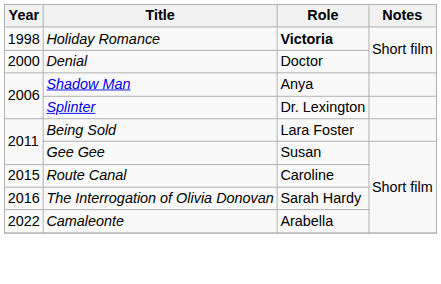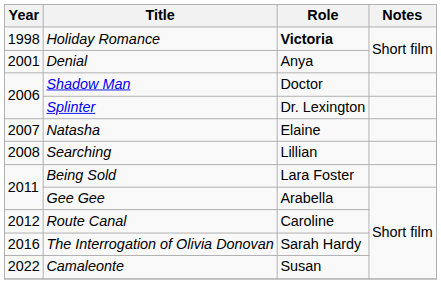 <table class="wikitable sortable">
 <tr>
 <th>Year</th>
 <th>Title</th>
 <th>Role</th>
 <th class="unsortable">Notes</th>
 </tr>
 <tr>
 <td>1998</td>
 <td><em>Holiday Romance</em></td>
 <td><strong>Victoria</strong></td>
 <td rowspan="2">Short film</td>
 </tr>
 <tr>
-<td>2000</td>
+<td>2001</td>
 <td><em>Denial</em></td>
-<td>Doctor</td>
+<td>Anya</td>
 </tr>
 <tr>
 <td rowspan="2">2006</td>
 <td><em><a href='#'>Shadow Man</a></em></td>
-<td>Anya</td>
+<td>Doctor</td>
 <td></td>
 </tr>
 <tr>
 <td><em><a href='#'>Splinter</a></em></td>
 <td>Dr. Lexington</td>
+<td></td>
+</tr>
+<tr>
+<td>2007</td>
+<td><em>Natasha</em></td>
+<td>Elaine</td>
+<td></td>
+</tr>
+<tr>
+<td>2008</td>
+<td><em>Searching</em></td>
+<td>Lillian</td>
 <td></td>
 </tr>
 <tr>
 <td rowspan="2">2011</td>
 <td><em>Being Sold</em></td>
 <td>Lara Foster</td>
 <td></td>
 </tr>
 <tr>
 <td><em>Gee Gee</em></td>
-<td>Susan</td>
+<td>Arabella</td>
 <td rowspan="4">Short film</td>
 </tr>
 <tr>
-<td>2015</td>
+<td>2012</td>
 <td><em>Route Canal</em></td>
 <td>Caroline</td>
 </tr>
 <tr>
 <td>2016</td>
 <td><em>The Interrogation of Olivia Donovan</em></td>
 <td>Sarah Hardy</td>
 </tr>
 <tr>
 <td>2022</td>
 <td><em>Camaleonte</em></td>
-<td>Arabella</td>
+<td>Susan</td>
 </tr>
 <tr>
 </tr>
 </table>
